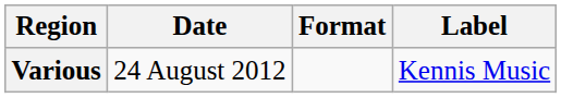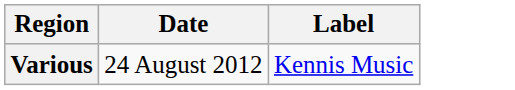 <table class="wikitable plainrowheaders">
 <tr>
 <th scope="col">Region</th>
 <th scope="col">Date</th>
-<th scope="col">Format</th>
 <th scope="col">Label</th>
 </tr>
 <tr>
 <th scope="row">Various</th>
 <td>24 August 2012</td>
-<td></td>
 <td><a href='#'>Kennis Music</a></td>
 </tr>
 </table>
